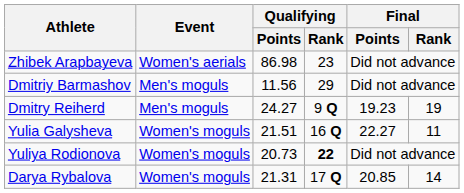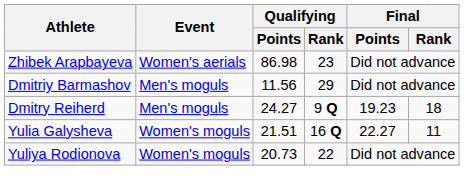 <table class="wikitable" style="font-size:90%">
 <tr>
 <th rowspan="2">Athlete</th>
 <th rowspan="2">Event</th>
 <th colspan="2">Qualifying</th>
 <th colspan="2">Final</th>
 </tr>
 <tr>
 <th>Points</th>
 <th>Rank</th>
 <th>Points</th>
 <th>Rank</th>
 </tr>
 <tr>
 <td><a href='#'>Zhibek Arapbayeva</a></td>
 <td><a href='#'>Women's aerials</a></td>
 <td align="center">86.98</td>
 <td align="center">23</td>
 <td align="center" colspan=2>Did not advance</td>
 </tr>
 <tr>
 <td><a href='#'>Dmitriy Barmashov</a></td>
 <td><a href='#'>Men's moguls</a></td>
 <td align="center">11.56</td>
 <td align="center">29</td>
 <td align="center" colspan=2>Did not advance</td>
 </tr>
 <tr>
 <td><a href='#'>Dmitry Reiherd</a></td>
 <td><a href='#'>Men's moguls</a></td>
 <td align="center">24.27</td>
 <td align="center">9 <strong>Q</strong></td>
 <td align="center">19.23</td>
-<td align="center">19</td>
+<td align="center">18</td>
 </tr>
 <tr>
 <td><a href='#'>Yulia Galysheva</a></td>
 <td><a href='#'>Women's moguls</a></td>
 <td align="center">21.51</td>
 <td align="center">16 <strong>Q</strong></td>
 <td align="center">22.27</td>
 <td align="center">11</td>
 </tr>
 <tr>
 <td><a href='#'>Yuliya Rodionova</a></td>
 <td><a href='#'>Women's moguls</a></td>
 <td align="center">20.73</td>
-<td align="center"><strong>22</strong></td>
+<td align="center">22</td>
 <td align="center" colspan=2>Did not advance</td>
 </tr>
-<tr>
-<td><a href='#'>Darya Rybalova</a></td>
-<td><a href='#'>Women's moguls</a></td>
-<td align="center">21.31</td>
-<td align="center">17 <strong>Q</strong></td>
-<td align="center">20.85</td>
-<td align="center">14</td>
-</tr>
 </table>
